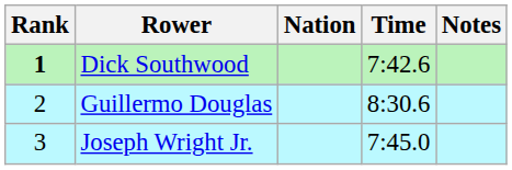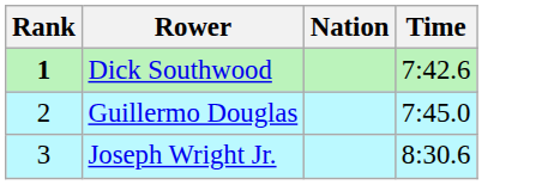 <table class="wikitable sortable" style="text-align:center">
 <tr>
 <th>Rank</th>
 <th>Rower</th>
 <th>Nation</th>
 <th>Time</th>
-<th>Notes</th>
 </tr>
 <tr bgcolor=bbf3bb>
 <td><strong>1</strong></td>
 <td align=left><a href='#'>Dick Southwood</a></td>
 <td align=left></td>
 <td>7:42.6</td>
-<td></td>
 </tr>
 <tr bgcolor=bbf9ff>
 <td>2</td>
 <td align=left><a href='#'>Guillermo Douglas</a></td>
 <td align=left></td>
-<td>8:30.6</td>
-<td></td>
+<td>7:45.0</td>
 </tr>
 <tr bgcolor=bbf9ff>
 <td>3</td>
 <td align=left><a href='#'>Joseph Wright Jr.</a></td>
 <td align=left></td>
-<td>7:45.0</td>
-<td></td>
+<td>8:30.6</td>
 </tr>
 </table>
